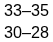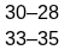 <table style="text-align:center">
 <tr>
 <th width=200></th>
 <th width=100></th>
 <th width=200></th>
 </tr>
 <tr>
 <td align=right><strong></strong></td>
-<td>33–35</td>
+<td>30–28</td>
 <td align=left></td>
 </tr>
 <tr>
 <td align=right><strong></strong></td>
-<td>30–28</td>
+<td>33–35</td>
 <td align=left></td>
 </tr>
 </table>
